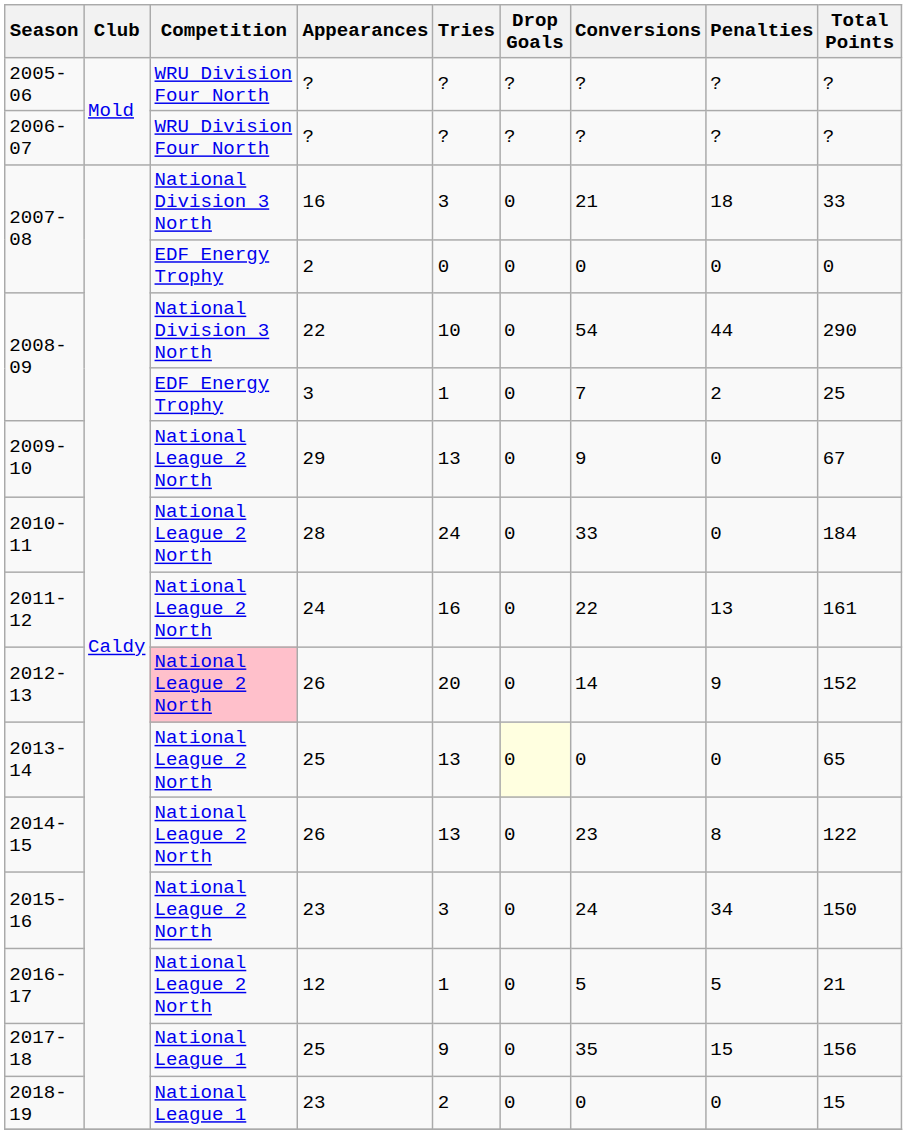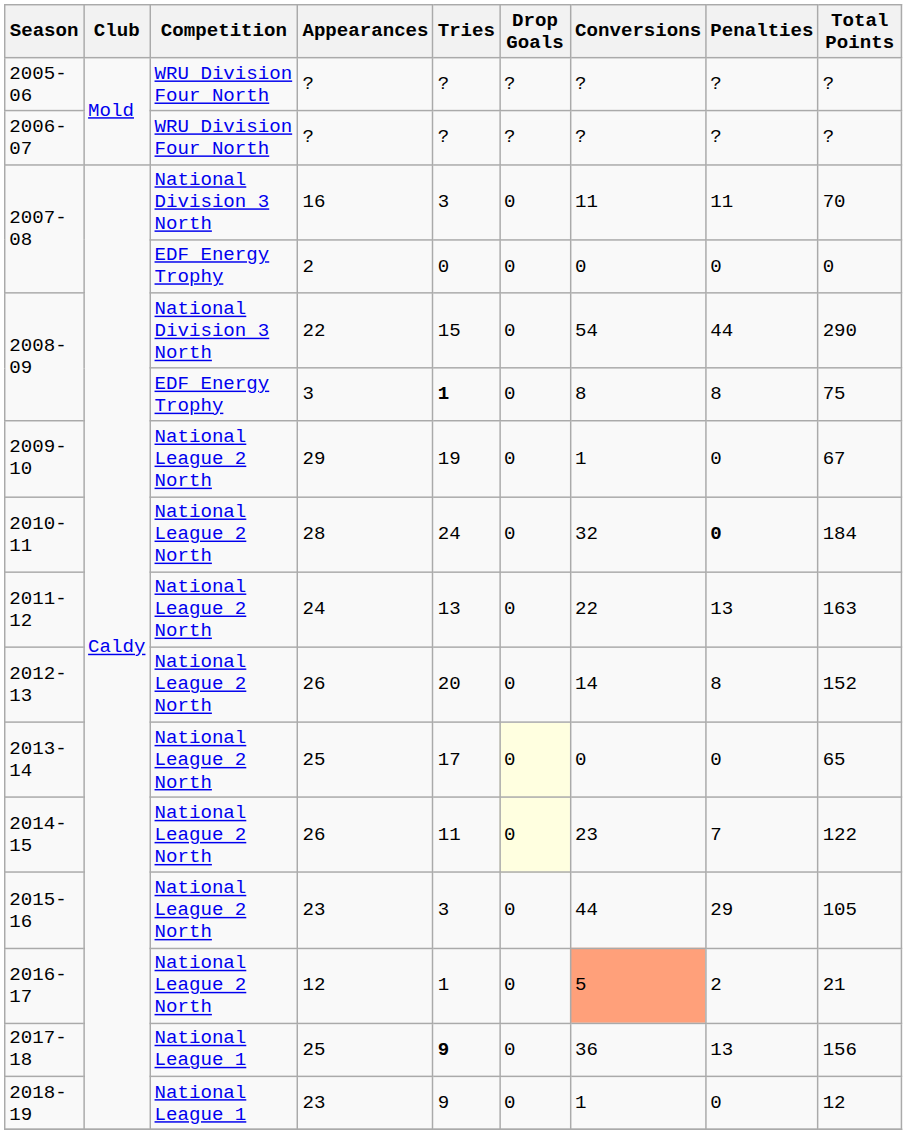 <table class="wikitable sortable">
 <tr>
 <th>Season</th>
 <th>Club</th>
 <th>Competition</th>
 <th>Appearances</th>
 <th>Tries</th>
 <th>Drop Goals</th>
 <th>Conversions</th>
 <th>Penalties</th>
 <th>Total Points</th>
 </tr>
 <tr>
 <td>2005-06</td>
 <td rowspan=2 align=left><a href='#'>Mold</a></td>
 <td><a href='#'>WRU Division Four North</a></td>
 <td>?</td>
 <td>?</td>
 <td>?</td>
 <td>?</td>
 <td>?</td>
 <td>?</td>
 </tr>
 <tr>
 <td>2006-07</td>
 <td><a href='#'>WRU Division Four North</a></td>
 <td>?</td>
 <td>?</td>
 <td>?</td>
 <td>?</td>
 <td>?</td>
 <td>?</td>
 </tr>
 <tr>
 <td rowspan=2 align=left>2007-08</td>
 <td rowspan=14 align=left><a href='#'>Caldy</a></td>
 <td><a href='#'>National Division 3 North</a></td>
 <td>16</td>
 <td>3</td>
 <td>0</td>
-<td>21</td>
-<td>18</td>
-<td>33</td>
+<td>11</td>
+<td>11</td>
+<td>70</td>
 </tr>
 <tr>
 <td><a href='#'>EDF Energy Trophy</a></td>
 <td>2</td>
 <td>0</td>
 <td>0</td>
 <td>0</td>
 <td>0</td>
 <td>0</td>
 </tr>
 <tr>
 <td rowspan=2 align=left>2008-09</td>
 <td><a href='#'>National Division 3 North</a></td>
 <td>22</td>
-<td>10</td>
+<td>15</td>
 <td>0</td>
 <td>54</td>
 <td>44</td>
 <td>290</td>
 </tr>
 <tr>
 <td><a href='#'>EDF Energy Trophy</a></td>
 <td>3</td>
-<td>1</td>
+<td><strong>1</strong></td>
 <td>0</td>
-<td>7</td>
-<td>2</td>
-<td>25</td>
+<td>8</td>
+<td>8</td>
+<td>75</td>
 </tr>
 <tr>
 <td>2009-10</td>
 <td><a href='#'>National League 2 North</a></td>
 <td>29</td>
-<td>13</td>
+<td>19</td>
 <td>0</td>
-<td>9</td>
+<td>1</td>
 <td>0</td>
 <td>67</td>
 </tr>
 <tr>
 <td>2010-11</td>
 <td><a href='#'>National League 2 North</a></td>
 <td>28</td>
 <td>24</td>
 <td>0</td>
-<td>33</td>
-<td>0</td>
+<td>32</td>
+<td><strong>0</strong></td>
 <td>184</td>
 </tr>
 <tr>
 <td>2011-12</td>
 <td><a href='#'>National League 2 North</a></td>
 <td>24</td>
-<td>16</td>
+<td>13</td>
 <td>0</td>
 <td>22</td>
 <td>13</td>
-<td>161</td>
+<td>163</td>
 </tr>
 <tr>
 <td>2012-13</td>
-<td style="background: pink;"><a href='#'>National League 2 North</a></td>
+<td><a href='#'>National League 2 North</a></td>
 <td>26</td>
 <td>20</td>
 <td>0</td>
 <td>14</td>
-<td>9</td>
+<td>8</td>
 <td>152</td>
 </tr>
 <tr>
 <td>2013-14</td>
 <td><a href='#'>National League 2 North</a></td>
 <td>25</td>
-<td>13</td>
+<td>17</td>
 <td style="background: lightyellow;">0</td>
 <td>0</td>
 <td>0</td>
 <td>65</td>
 </tr>
 <tr>
 <td>2014-15</td>
 <td><a href='#'>National League 2 North</a></td>
 <td>26</td>
-<td>13</td>
-<td>0</td>
+<td>11</td>
+<td style="background: lightyellow;">0</td>
 <td>23</td>
-<td>8</td>
+<td>7</td>
 <td>122</td>
 </tr>
 <tr>
 <td>2015-16</td>
 <td><a href='#'>National League 2 North</a></td>
 <td>23</td>
 <td>3</td>
 <td>0</td>
-<td>24</td>
-<td>34</td>
-<td>150</td>
+<td>44</td>
+<td>29</td>
+<td>105</td>
 </tr>
 <tr>
 <td>2016-17</td>
 <td><a href='#'>National League 2 North</a></td>
 <td>12</td>
 <td>1</td>
 <td>0</td>
-<td>5</td>
-<td>5</td>
+<td style="background: lightsalmon;">5</td>
+<td>2</td>
 <td>21</td>
 </tr>
 <tr>
 <td>2017-18</td>
 <td><a href='#'>National League 1</a></td>
 <td>25</td>
-<td>9</td>
+<td><strong>9</strong></td>
 <td>0</td>
-<td>35</td>
-<td>15</td>
+<td>36</td>
+<td>13</td>
 <td>156</td>
 </tr>
 <tr>
 <td>2018-19</td>
 <td><a href='#'>National League 1</a></td>
 <td>23</td>
-<td>2</td>
+<td>9</td>
 <td>0</td>
+<td>1</td>
 <td>0</td>
-<td>0</td>
-<td>15</td>
+<td>12</td>
 </tr>
 <tr>
 </tr>
 </table>
